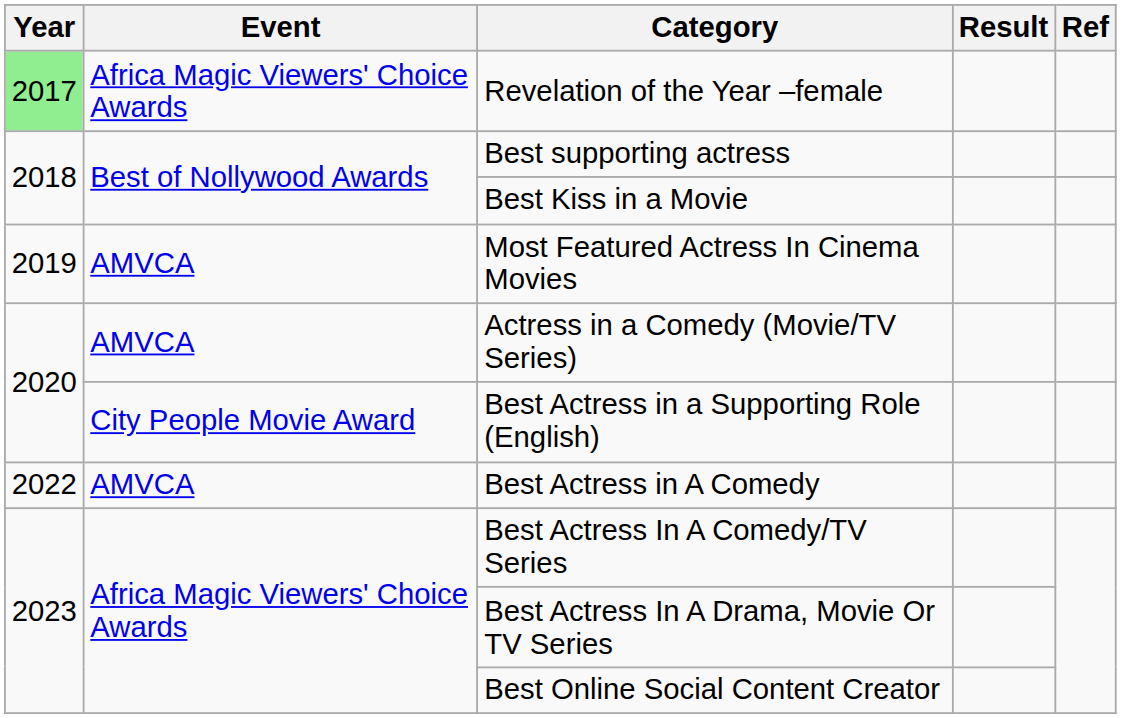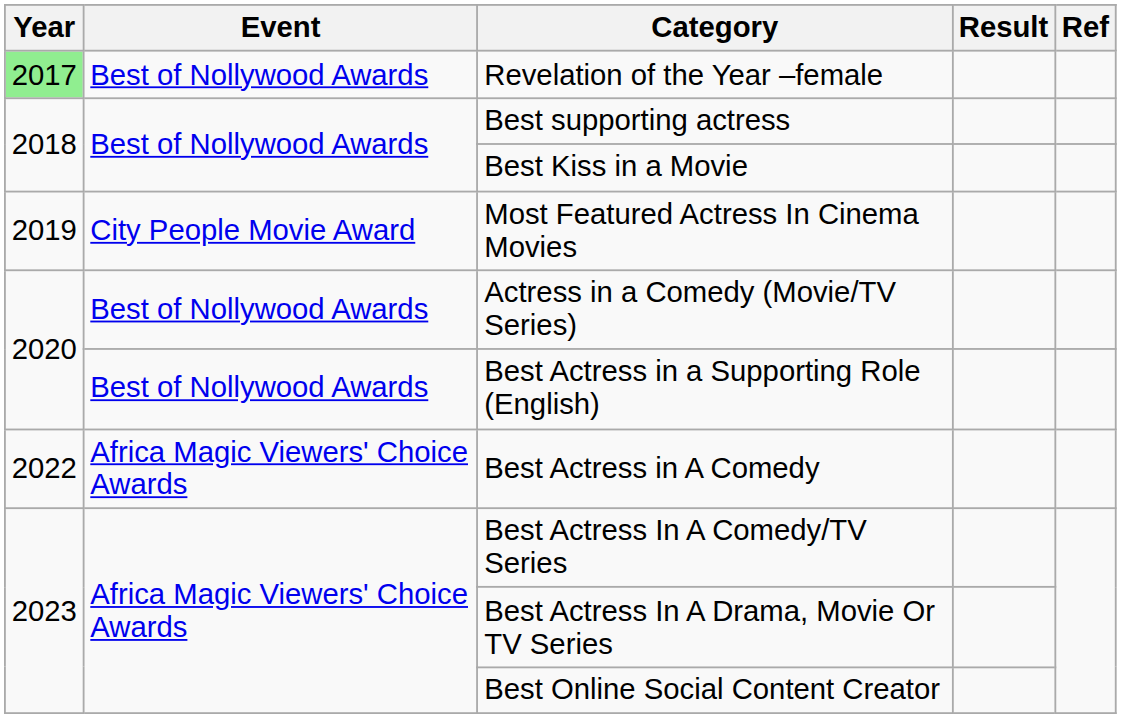 <table class="wikitable sortable">
 <tr>
 <th>Year</th>
 <th>Event</th>
 <th>Category</th>
 <th>Result</th>
 <th>Ref</th>
 </tr>
 <tr>
 <td style="background: lightgreen;">2017</td>
-<td><a href='#'>Africa Magic Viewers' Choice Awards</a></td>
+<td><a href='#'>Best of Nollywood Awards</a></td>
 <td>Revelation of the Year –female</td>
 <td></td>
 <td></td>
 </tr>
 <tr>
 <td rowspan="2">2018</td>
 <td rowspan="2"><a href='#'>Best of Nollywood Awards</a></td>
 <td>Best supporting actress</td>
 <td></td>
 <td></td>
 </tr>
 <tr>
 <td>Best Kiss in a Movie</td>
 <td></td>
 <td></td>
 </tr>
 <tr>
 <td>2019</td>
-<td><a href='#'>AMVCA</a></td>
+<td><a href='#'>City People Movie Award</a></td>
 <td>Most Featured Actress In Cinema Movies</td>
 <td></td>
 <td></td>
 </tr>
 <tr>
 <td rowspan="2">2020</td>
-<td><a href='#'>AMVCA</a></td>
+<td><a href='#'>Best of Nollywood Awards</a></td>
 <td>Actress in a Comedy (Movie/TV Series)</td>
 <td></td>
 <td></td>
 </tr>
 <tr>
-<td><a href='#'>City People Movie Award</a></td>
+<td><a href='#'>Best of Nollywood Awards</a></td>
 <td Best Actress in a Supporting Role (English)>Best Actress in a Supporting Role (English)</td>
 <td></td>
 <td></td>
 </tr>
 <tr>
 <td>2022</td>
-<td><a href='#'>AMVCA</a></td>
+<td><a href='#'>Africa Magic Viewers' Choice Awards</a></td>
 <td>Best Actress in A Comedy</td>
 <td></td>
 <td></td>
 </tr>
 <tr>
 <td rowspan="3">2023</td>
 <td rowspan="3"><a href='#'>Africa Magic Viewers' Choice Awards</a></td>
 <td>Best Actress In A Comedy/TV Series</td>
 <td></td>
 <td rowspan="3"></td>
 </tr>
 <tr>
 <td>Best Actress In A Drama, Movie Or TV Series</td>
 <td></td>
 </tr>
 <tr>
 <td>Best Online Social Content Creator</td>
 <td></td>
 </tr>
 </table>
